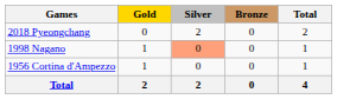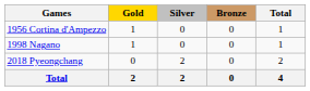 <table class="wikitable" style="text-align:center; font-size:90%;">
 <tr>
 <th>Games</th>
 <td style="background:gold; width:4.5em; font-weight:bold;">Gold</td>
 <td style="background:silver; width:4.5em; font-weight:bold;">Silver</td>
 <td style="background:#cc9966; width:4.5em; font-weight:bold;">Bronze</td>
 <th style="width:4.5em; font-weight:bold;">Total</th>
 </tr>
 <tr>
+<td align=left><a href='#'>1956 Cortina d'Ampezzo</a></td>
+<td>1</td>
+<td>0</td>
+<td>0</td>
+<td>1</td>
+</tr>
+<tr>
+<td align=left><a href='#'>1998 Nagano</a></td>
+<td>1</td>
+<td>0</td>
+<td>0</td>
+<td>1</td>
+</tr>
+<tr>
 <td align=left><a href='#'>2018 Pyeongchang</a></td>
 <td>0</td>
 <td>2</td>
 <td>0</td>
 <td>2</td>
-</tr>
-<tr>
-<td align=left><a href='#'>1998 Nagano</a></td>
-<td>1</td>
-<td style="background: lightsalmon;">0</td>
-<td>0</td>
-<td>1</td>
-</tr>
-<tr>
-<td align=left><a href='#'>1956 Cortina d'Ampezzo</a></td>
-<td>1</td>
-<td>0</td>
-<td>0</td>
-<td>1</td>
 </tr>
 <tr>
 <th><a href='#'>Total</a></th>
 <th>2</th>
 <th>2</th>
 <th>0</th>
 <th>4</th>
 </tr>
 </table>
